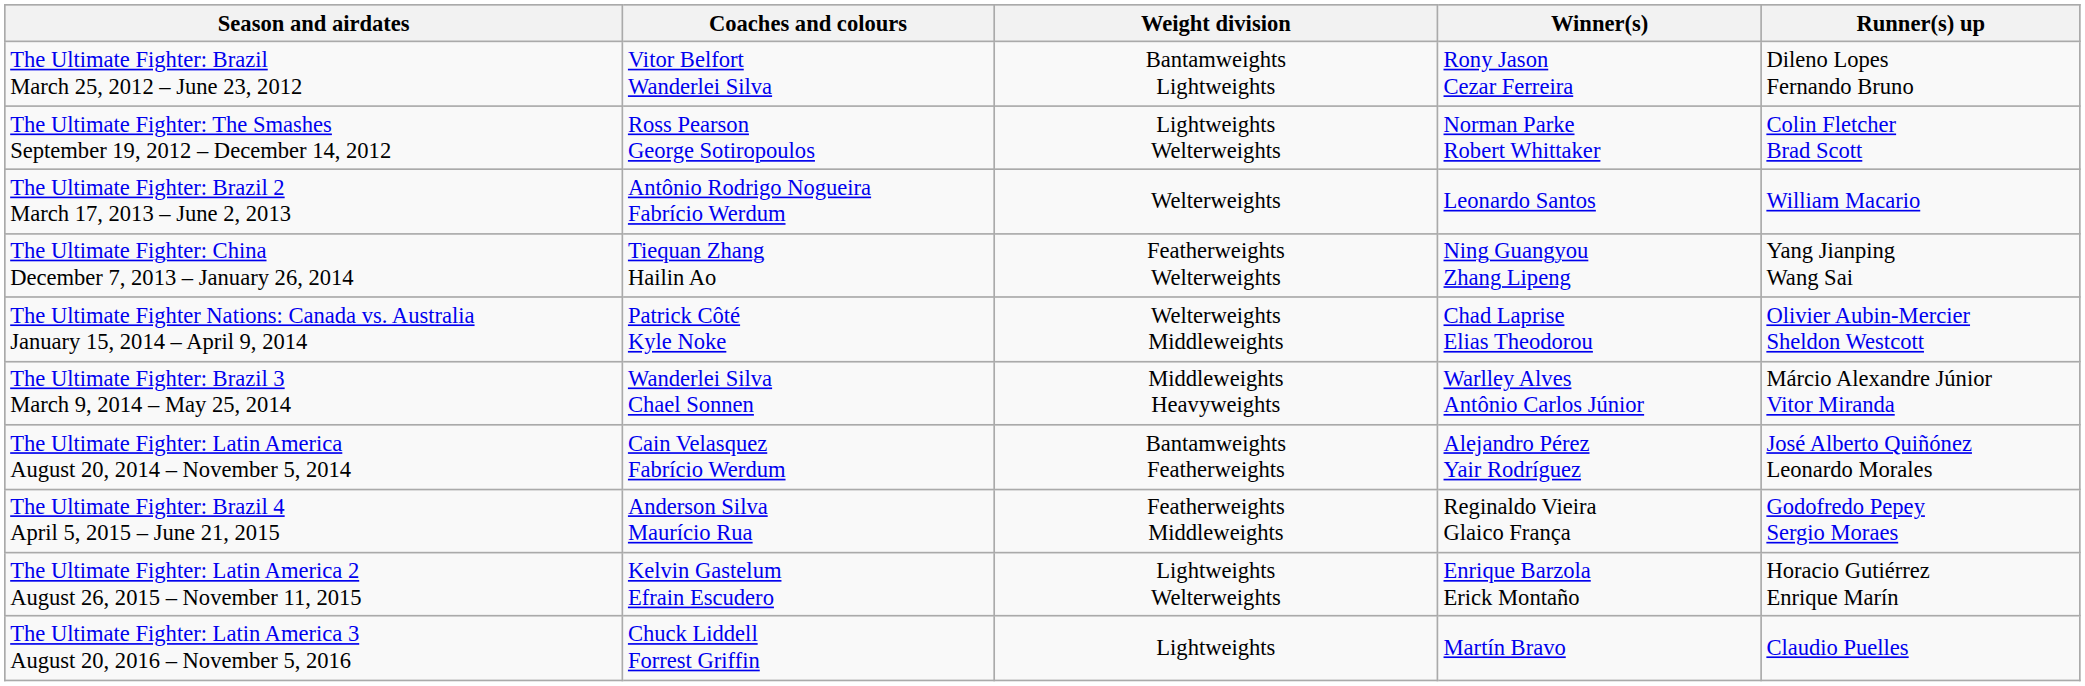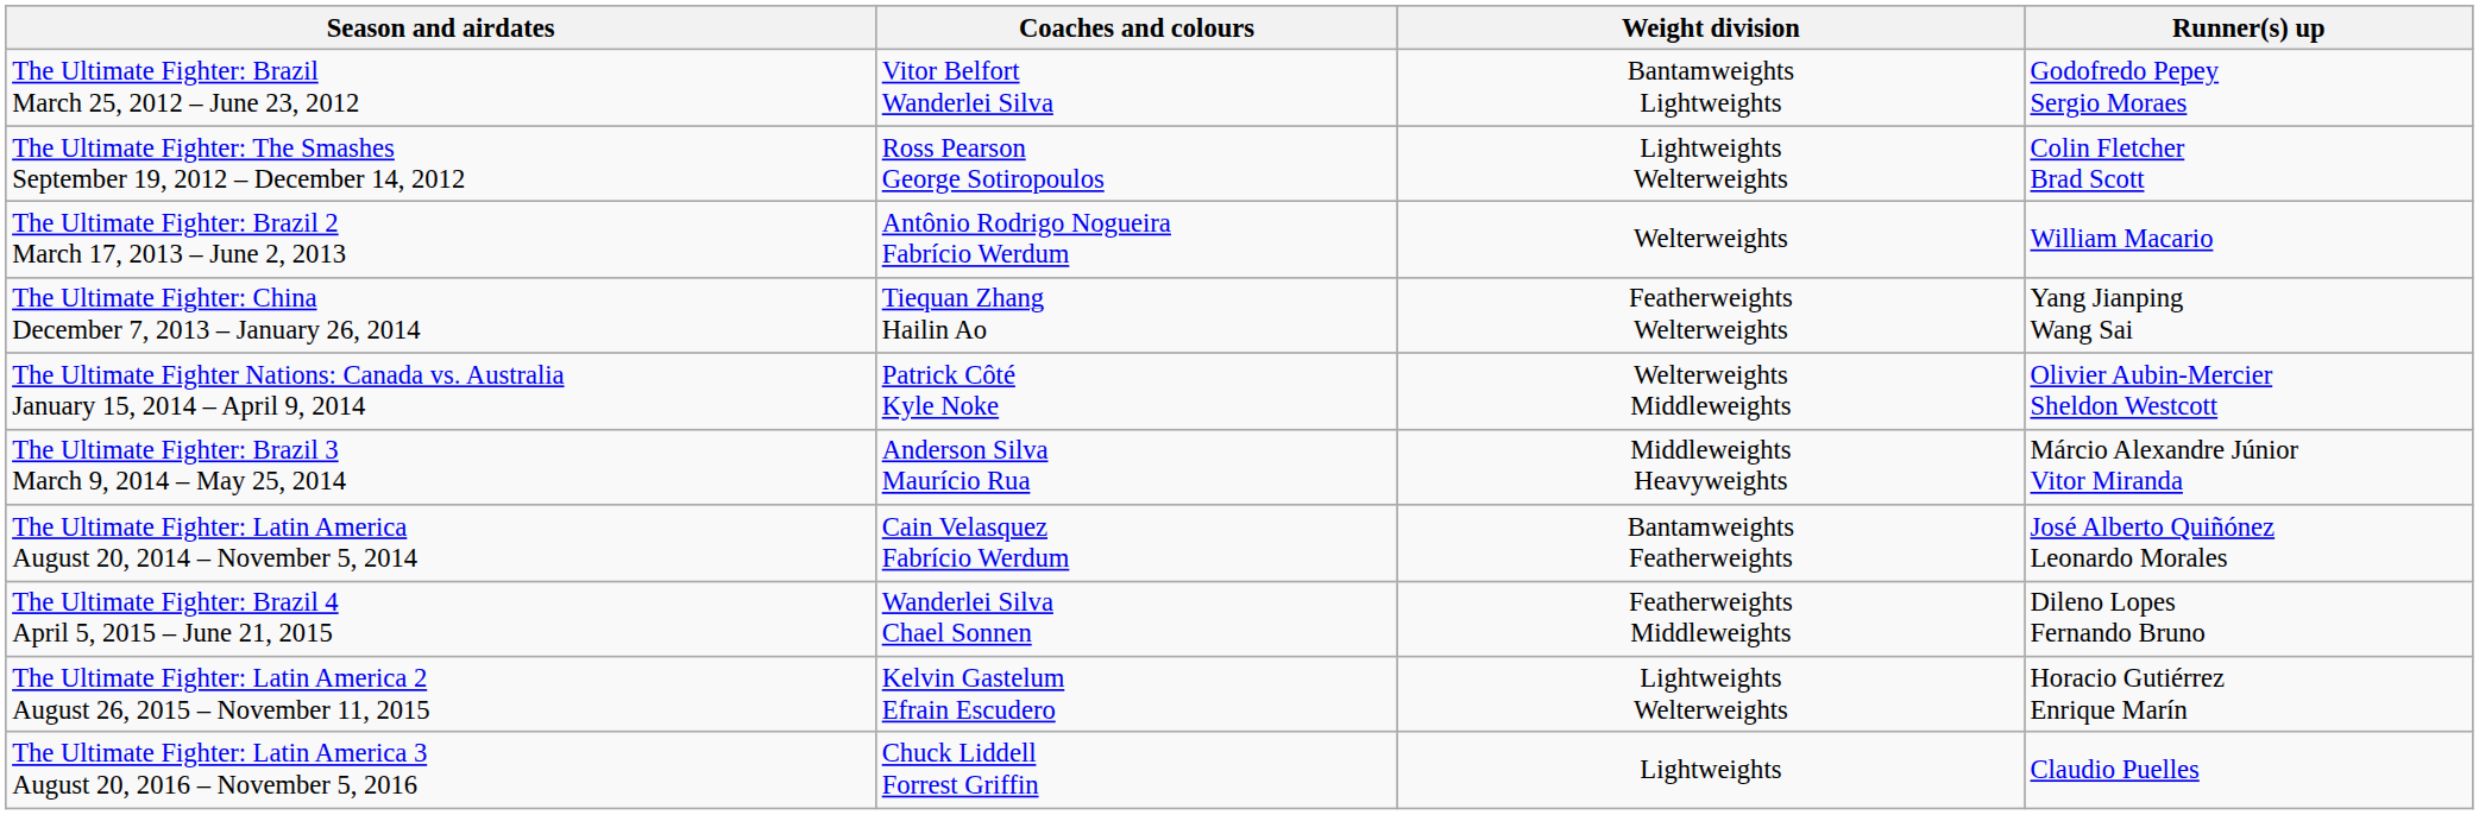 <table class="wikitable sortable" style="font-size:85%; text-align:left; width:99%;">
 <tr>
 <th style="width:120px;">Season and airdates</th>
 <th style="width:50px;">Coaches and colours</th>
 <th style="width:10px;">Weight division</th>
-<th style="width:20px;">Winner(s)</th>
 <th style="width:20px;">Runner(s) up </th>
 </tr>
 <tr>
 <td><a href='#'>The Ultimate Fighter: Brazil</a><br>March 25, 2012 – June 23, 2012</td>
 <td> <a href='#'>Vitor Belfort</a> <br>  <a href='#'>Wanderlei Silva</a></td>
 <td align=center>Bantamweights<br>Lightweights</td>
-<td> <a href='#'>Rony Jason</a><br>  <a href='#'>Cezar Ferreira</a></td>
-<td> Dileno Lopes<br> Fernando Bruno</td>
+<td> <a href='#'>Godofredo Pepey</a><br>  <a href='#'>Sergio Moraes</a></td>
 </tr>
 <tr>
 <td><a href='#'>The Ultimate Fighter: The Smashes</a><br>September 19, 2012 – December 14, 2012</td>
 <td> <a href='#'>Ross Pearson</a> <br>  <a href='#'>George Sotiropoulos</a></td>
 <td align=center>Lightweights <br> Welterweights</td>
-<td> <a href='#'>Norman Parke</a><br> <a href='#'>Robert Whittaker</a></td>
 <td> <a href='#'>Colin Fletcher</a><br> <a href='#'>Brad Scott</a></td>
 </tr>
 <tr>
 <td><a href='#'>The Ultimate Fighter: Brazil 2</a><br>March 17, 2013 – June 2, 2013</td>
 <td> <a href='#'>Antônio Rodrigo Nogueira</a> <br>  <a href='#'>Fabrício Werdum</a></td>
 <td align=center>Welterweights</td>
-<td> <a href='#'>Leonardo Santos</a></td>
 <td> <a href='#'>William Macario</a></td>
 </tr>
 <tr>
 <td><a href='#'>The Ultimate Fighter: China</a><br>December 7, 2013 – January 26, 2014</td>
 <td> <a href='#'>Tiequan Zhang</a><br> Hailin Ao</td>
 <td align=center>Featherweights<br>Welterweights</td>
-<td> <a href='#'>Ning Guangyou</a><br> <a href='#'>Zhang Lipeng</a></td>
 <td> Yang Jianping<br> Wang Sai</td>
 </tr>
 <tr>
 <td><a href='#'>The Ultimate Fighter Nations: Canada vs. Australia</a><br>January 15, 2014 – April 9, 2014</td>
 <td> <a href='#'>Patrick Côté</a><br>  <a href='#'>Kyle Noke</a></td>
 <td align=center>Welterweights<br>Middleweights</td>
-<td> <a href='#'>Chad Laprise</a><br> <a href='#'>Elias Theodorou</a></td>
 <td> <a href='#'>Olivier Aubin-Mercier</a><br> <a href='#'>Sheldon Westcott</a></td>
 </tr>
 <tr>
 <td><a href='#'>The Ultimate Fighter: Brazil 3</a><br>March 9, 2014 – May 25, 2014</td>
-<td> <a href='#'>Wanderlei Silva</a><br>  <a href='#'>Chael Sonnen</a></td>
+<td> <a href='#'>Anderson Silva</a><br> <a href='#'>Maurício Rua</a></td>
 <td align=center>Middleweights<br>Heavyweights</td>
-<td> <a href='#'>Warlley Alves</a><br> <a href='#'>Antônio Carlos Júnior</a></td>
 <td> Márcio Alexandre Júnior<br> <a href='#'>Vitor Miranda</a></td>
 </tr>
 <tr>
 <td><a href='#'>The Ultimate Fighter: Latin America</a><br>August 20, 2014 – November 5, 2014</td>
 <td> <a href='#'>Cain Velasquez</a><br> <a href='#'>Fabrício Werdum</a></td>
 <td align=center>Bantamweights<br>Featherweights</td>
-<td> <a href='#'>Alejandro Pérez</a><br> <a href='#'>Yair Rodríguez</a></td>
 <td> <a href='#'>José Alberto Quiñónez</a><br> Leonardo Morales</td>
 </tr>
 <tr>
 <td><a href='#'>The Ultimate Fighter: Brazil 4</a><br>April 5, 2015 – June 21, 2015</td>
-<td> <a href='#'>Anderson Silva</a><br> <a href='#'>Maurício Rua</a></td>
+<td> <a href='#'>Wanderlei Silva</a><br>  <a href='#'>Chael Sonnen</a></td>
 <td align=center>Featherweights <br> Middleweights</td>
-<td> Reginaldo Vieira<br> Glaico França</td>
-<td> <a href='#'>Godofredo Pepey</a><br>  <a href='#'>Sergio Moraes</a></td>
+<td> Dileno Lopes<br> Fernando Bruno</td>
 </tr>
 <tr>
 <td><a href='#'>The Ultimate Fighter: Latin America 2</a><br>August 26, 2015 – November 11, 2015</td>
 <td> <a href='#'>Kelvin Gastelum</a><br> <a href='#'>Efrain Escudero</a></td>
 <td align=center>Lightweights<br>Welterweights</td>
-<td> <a href='#'>Enrique Barzola</a><br> Erick Montaño</td>
 <td> Horacio Gutiérrez<br> Enrique Marín</td>
 </tr>
 <tr>
 <td><a href='#'>The Ultimate Fighter: Latin America 3</a><br>August 20, 2016 – November 5, 2016</td>
 <td> <a href='#'>Chuck Liddell</a><br> <a href='#'>Forrest Griffin</a></td>
 <td align=center>Lightweights</td>
-<td> <a href='#'>Martín Bravo</a></td>
 <td> <a href='#'>Claudio Puelles</a></td>
 </tr>
 </table>
